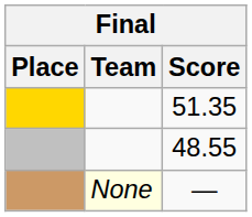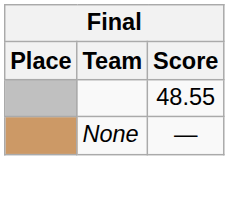 <table class=wikitable style="text-align:center">
 <tr>
 <th colspan=3>Final</th>
 </tr>
 <tr>
 <th>Place</th>
 <th>Team</th>
 <th>Score</th>
 </tr>
 <tr>
-<td bgcolor=gold></td>
-<td align=left></td>
-<td>51.35</td>
-</tr>
-<tr>
 <td bgcolor=silver></td>
 <td align=left></td>
 <td>48.55</td>
 </tr>
 <tr>
 <td bgcolor=cc9966></td>
-<td align=left style="background: lightyellow;"><em>None</em></td>
+<td align=left><em>None</em></td>
 <td>—</td>
 </tr>
 </table>
